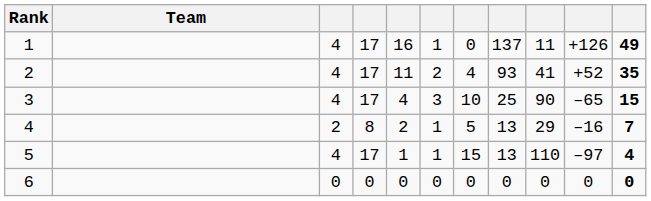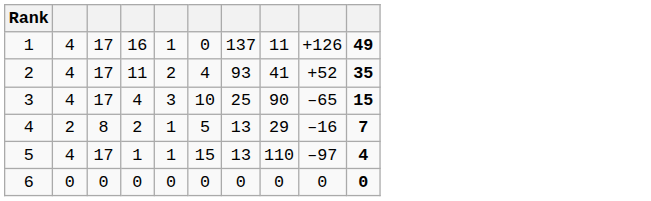 <table class="wikitable sortable" style="text-align:center">
 <tr>
 <th width=20>Rank</th>
-<th width=200>Team</th>
 <th width=20></th>
 <th width=20></th>
 <th width=20></th>
 <th width=20></th>
 <th width=20></th>
 <th width=20></th>
 <th width=20></th>
 <th width=20></th>
 <th width=20></th>
 </tr>
 <tr>
 <td>1</td>
-<td align=left></td>
 <td>4</td>
 <td>17</td>
 <td>16</td>
 <td>1</td>
 <td>0</td>
 <td>137</td>
 <td>11</td>
 <td>+126</td>
 <td><strong>49</strong></td>
 </tr>
 <tr>
 <td>2</td>
-<td align=left></td>
 <td>4</td>
 <td>17</td>
 <td>11</td>
 <td>2</td>
 <td>4</td>
 <td>93</td>
 <td>41</td>
 <td>+52</td>
 <td><strong>35</strong></td>
 </tr>
 <tr>
 <td>3</td>
-<td align=left></td>
 <td>4</td>
 <td>17</td>
 <td>4</td>
 <td>3</td>
 <td>10</td>
 <td>25</td>
 <td>90</td>
 <td>–65</td>
 <td><strong>15</strong></td>
 </tr>
 <tr>
 <td>4</td>
-<td align=left></td>
 <td>2</td>
 <td>8</td>
 <td>2</td>
 <td>1</td>
 <td>5</td>
 <td>13</td>
 <td>29</td>
 <td>–16</td>
 <td><strong>7</strong></td>
 </tr>
 <tr>
 <td>5</td>
-<td align=left></td>
 <td>4</td>
 <td>17</td>
 <td>1</td>
 <td>1</td>
 <td>15</td>
 <td>13</td>
 <td>110</td>
 <td>–97</td>
 <td><strong>4</strong></td>
 </tr>
 <tr>
 <td>6</td>
-<td align=left></td>
 <td>0</td>
 <td>0</td>
 <td>0</td>
 <td>0</td>
 <td>0</td>
 <td>0</td>
 <td>0</td>
 <td>0</td>
 <td><strong>0</strong></td>
 </tr>
 </table>
